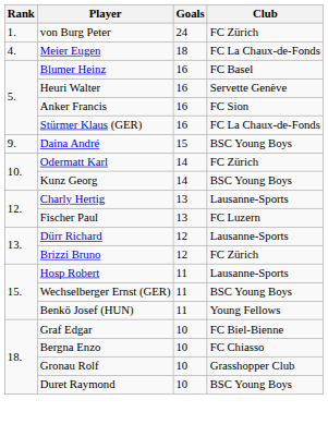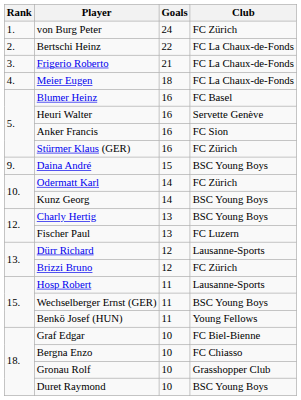 <table class="wikitable sortable">
 <tr>
 <th>Rank</th>
 <th>Player</th>
 <th>Goals</th>
 <th>Club</th>
 </tr>
 <tr>
 <td>1.</td>
 <td>von Burg Peter</td>
 <td>24</td>
 <td>FC Zürich</td>
+</tr>
+<tr>
+<td>2.</td>
+<td>Bertschi Heinz</td>
+<td>22</td>
+<td>FC La Chaux-de-Fonds</td>
+</tr>
+<tr>
+<td>3.</td>
+<td><a href='#'>Frigerio Roberto</a></td>
+<td>21</td>
+<td>FC La Chaux-de-Fonds</td>
 </tr>
 <tr>
 <td>4.</td>
 <td><a href='#'>Meier Eugen</a></td>
 <td>18</td>
 <td>FC La Chaux-de-Fonds</td>
 </tr>
 <tr>
 <td rowspan=4>5.</td>
 <td><a href='#'>Blumer Heinz</a></td>
 <td>16</td>
 <td>FC Basel</td>
 </tr>
 <tr>
 <td>Heuri Walter</td>
 <td>16</td>
 <td>Servette Genève</td>
 </tr>
 <tr>
 <td>Anker Francis</td>
 <td>16</td>
 <td>FC Sion</td>
 </tr>
 <tr>
 <td><a href='#'>Stürmer Klaus</a> (GER)</td>
 <td>16</td>
-<td>FC La Chaux-de-Fonds</td>
+<td>FC Zürich</td>
 </tr>
 <tr>
 <td>9.</td>
 <td><a href='#'>Daina André</a></td>
 <td>15</td>
 <td>BSC Young Boys</td>
 </tr>
 <tr>
 <td rowspan=2>10.</td>
 <td><a href='#'>Odermatt Karl</a></td>
 <td>14</td>
 <td>FC Zürich</td>
 </tr>
 <tr>
 <td>Kunz Georg</td>
 <td>14</td>
 <td>BSC Young Boys</td>
 </tr>
 <tr>
 <td rowspan=2>12.</td>
 <td><a href='#'>Charly Hertig</a></td>
 <td>13</td>
-<td>Lausanne-Sports</td>
+<td>BSC Young Boys</td>
 </tr>
 <tr>
 <td>Fischer Paul</td>
 <td>13</td>
 <td>FC Luzern</td>
 </tr>
 <tr>
 <td rowspan=2>13.</td>
 <td><a href='#'>Dürr Richard</a></td>
 <td>12</td>
 <td>Lausanne-Sports</td>
 </tr>
 <tr>
 <td><a href='#'>Brizzi Bruno</a></td>
 <td>12</td>
 <td>FC Zürich</td>
 </tr>
 <tr>
 <td rowspan=3>15.</td>
 <td><a href='#'>Hosp Robert</a></td>
 <td>11</td>
 <td>Lausanne-Sports</td>
 </tr>
 <tr>
 <td>Wechselberger Ernst (GER)</td>
 <td>11</td>
 <td>BSC Young Boys</td>
 </tr>
 <tr>
 <td>Benkö Josef (HUN)</td>
 <td>11</td>
 <td>Young Fellows</td>
 </tr>
 <tr>
 <td rowspan=4>18.</td>
 <td>Graf Edgar</td>
 <td>10</td>
 <td>FC Biel-Bienne</td>
 </tr>
 <tr>
 <td>Bergna Enzo</td>
 <td>10</td>
 <td>FC Chiasso</td>
 </tr>
 <tr>
 <td>Gronau Rolf</td>
 <td>10</td>
 <td>Grasshopper Club</td>
 </tr>
 <tr>
 <td>Duret Raymond</td>
 <td>10</td>
 <td>BSC Young Boys</td>
 </tr>
 </table>
